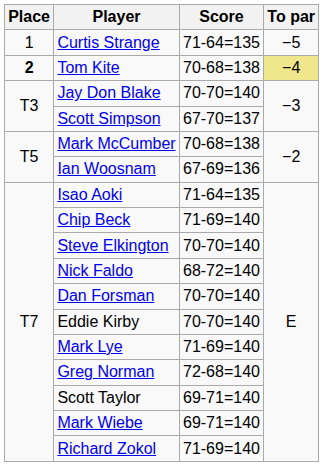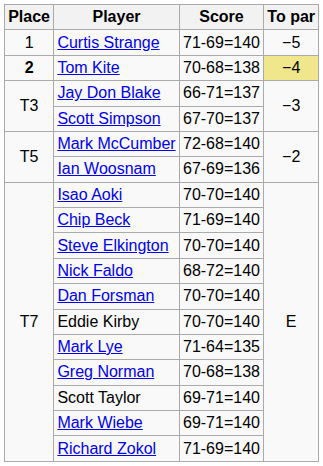 <table class="wikitable">
 <tr>
 <th>Place</th>
 <th>Player</th>
 <th>Score</th>
 <th>To par</th>
 </tr>
 <tr>
 <td align=center>1</td>
 <td> <a href='#'>Curtis Strange</a></td>
-<td align=center>71-64=135</td>
+<td align=center>71-69=140</td>
 <td align=center>−5</td>
 </tr>
 <tr>
 <td align=center><strong>2</strong></td>
 <td> <a href='#'>Tom Kite</a></td>
 <td align=center>70-68=138</td>
 <td align=center style="background: khaki;">−4</td>
 </tr>
 <tr>
 <td rowspan="2" align=center>T3</td>
 <td> <a href='#'>Jay Don Blake</a></td>
-<td align=center>70-70=140</td>
+<td align=center>66-71=137</td>
 <td rowspan="2" align=center>−3</td>
 </tr>
 <tr>
 <td> <a href='#'>Scott Simpson</a></td>
 <td align=center>67-70=137</td>
 </tr>
 <tr>
 <td rowspan="2" align=center>T5</td>
 <td> <a href='#'>Mark McCumber</a></td>
-<td align=center>70-68=138</td>
+<td align=center>72-68=140</td>
 <td rowspan="2" align=center>−2</td>
 </tr>
 <tr>
 <td> <a href='#'>Ian Woosnam</a></td>
 <td align=center>67-69=136</td>
 </tr>
 <tr>
 <td rowspan="11" align=center>T7</td>
 <td> <a href='#'>Isao Aoki</a></td>
-<td align=center>71-64=135</td>
+<td align=center>70-70=140</td>
 <td rowspan="11" align=center>E</td>
 </tr>
 <tr>
 <td> <a href='#'>Chip Beck</a></td>
 <td align=center>71-69=140</td>
 </tr>
 <tr>
 <td> <a href='#'>Steve Elkington</a></td>
 <td align=center>70-70=140</td>
 </tr>
 <tr>
 <td> <a href='#'>Nick Faldo</a></td>
 <td align=center>68-72=140</td>
 </tr>
 <tr>
 <td> <a href='#'>Dan Forsman</a></td>
 <td align=center>70-70=140</td>
 </tr>
 <tr>
 <td> Eddie Kirby</td>
 <td align=center>70-70=140</td>
 </tr>
 <tr>
 <td> <a href='#'>Mark Lye</a></td>
-<td align=center>71-69=140</td>
+<td align=center>71-64=135</td>
 </tr>
 <tr>
 <td> <a href='#'>Greg Norman</a></td>
-<td align=center>72-68=140</td>
+<td align=center>70-68=138</td>
 </tr>
 <tr>
 <td> Scott Taylor</td>
 <td align=center>69-71=140</td>
 </tr>
 <tr>
 <td> <a href='#'>Mark Wiebe</a></td>
 <td align=center>69-71=140</td>
 </tr>
 <tr>
 <td> <a href='#'>Richard Zokol</a></td>
 <td align=center>71-69=140</td>
 </tr>
 </table>
